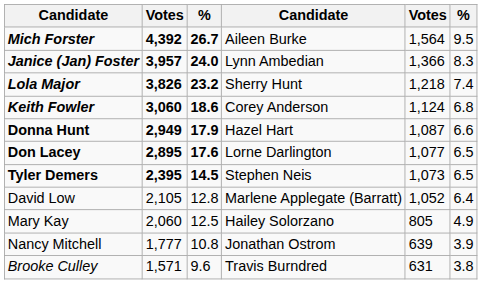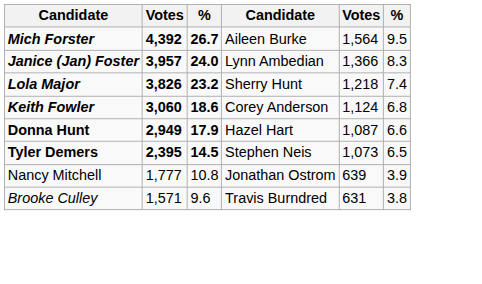 <table class="wikitable">
 <tr>
 <th>Candidate</th>
 <th>Votes</th>
 <th>%</th>
 <th>Candidate</th>
 <th>Votes</th>
 <th>%</th>
 </tr>
 <tr>
 <td><strong><em>Mich Forster</em></strong></td>
 <td><strong>4,392</strong></td>
 <td><strong>26.7</strong></td>
 <td>Aileen Burke</td>
 <td>1,564</td>
 <td>9.5</td>
 </tr>
 <tr>
 <td><strong><em>Janice (Jan) Foster</em></strong></td>
 <td><strong>3,957</strong></td>
 <td><strong>24.0</strong></td>
 <td>Lynn Ambedian</td>
 <td>1,366</td>
 <td>8.3</td>
 </tr>
 <tr>
 <td><strong><em>Lola Major</em></strong></td>
 <td><strong>3,826</strong></td>
 <td><strong>23.2</strong></td>
 <td>Sherry Hunt</td>
 <td>1,218</td>
 <td>7.4</td>
 </tr>
 <tr>
 <td><strong><em>Keith Fowler</em></strong></td>
 <td><strong>3,060</strong></td>
 <td><strong>18.6</strong></td>
 <td>Corey Anderson</td>
 <td>1,124</td>
 <td>6.8</td>
 </tr>
 <tr>
 <td><strong>Donna Hunt</strong></td>
 <td><strong>2,949</strong></td>
 <td><strong>17.9</strong></td>
 <td>Hazel Hart</td>
 <td>1,087</td>
 <td>6.6</td>
 </tr>
 <tr>
-<td><strong>Don Lacey</strong></td>
-<td><strong>2,895</strong></td>
-<td><strong>17.6</strong></td>
-<td>Lorne Darlington</td>
-<td>1,077</td>
-<td>6.5</td>
-</tr>
-<tr>
 <td><strong>Tyler Demers</strong></td>
 <td><strong>2,395</strong></td>
 <td><strong>14.5</strong></td>
 <td>Stephen Neis</td>
 <td>1,073</td>
 <td>6.5</td>
-</tr>
-<tr>
-<td>David Low</td>
-<td>2,105</td>
-<td>12.8</td>
-<td>Marlene Applegate (Barratt)</td>
-<td>1,052</td>
-<td>6.4</td>
-</tr>
-<tr>
-<td>Mary Kay</td>
-<td>2,060</td>
-<td>12.5</td>
-<td>Hailey Solorzano</td>
-<td>805</td>
-<td>4.9</td>
 </tr>
 <tr>
 <td>Nancy Mitchell</td>
 <td>1,777</td>
 <td>10.8</td>
 <td>Jonathan Ostrom</td>
 <td>639</td>
 <td>3.9</td>
 </tr>
 <tr>
 <td><em>Brooke Culley</em></td>
 <td>1,571</td>
 <td>9.6</td>
 <td>Travis Burndred</td>
 <td>631</td>
 <td>3.8</td>
 </tr>
 </table>
